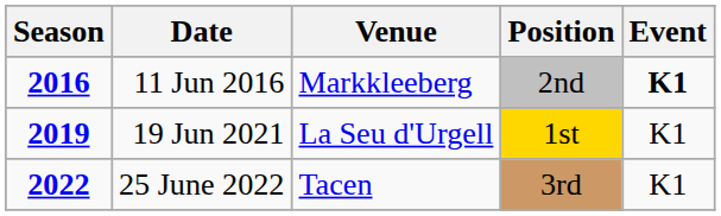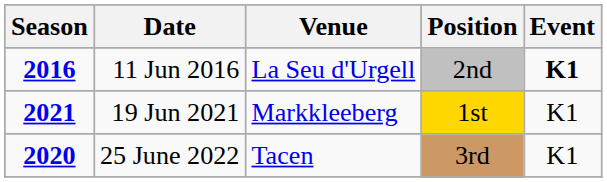 <table class="wikitable" style="text-align:center; font-size:95%;">
 <tr>
 <th>Season</th>
 <th>Date</th>
 <th>Venue</th>
 <th>Position</th>
 <th>Event</th>
 </tr>
 <tr>
 <td><strong><a href='#'>2016</a></strong></td>
 <td align=right>11 Jun 2016</td>
-<td align=left><a href='#'>Markkleeberg</a></td>
+<td align=left><a href='#'>La Seu d'Urgell</a></td>
 <td bgcolor=silver>2nd</td>
 <td><strong>K1</strong></td>
 </tr>
 <tr>
-<td><strong><a href='#'>2019</a></strong></td>
+<td><strong><a href='#'>2021</a></strong></td>
 <td align=right>19 Jun 2021</td>
-<td align=left><a href='#'>La Seu d'Urgell</a></td>
+<td align=left><a href='#'>Markkleeberg</a></td>
 <td bgcolor=gold>1st</td>
 <td>K1</td>
 </tr>
 <tr>
-<td><strong><a href='#'>2022</a></strong></td>
+<td><strong><a href='#'>2020</a></strong></td>
 <td align=right>25 June 2022</td>
 <td align=left><a href='#'>Tacen</a></td>
 <td bgcolor=cc9966>3rd</td>
 <td>K1</td>
 </tr>
 </table>
